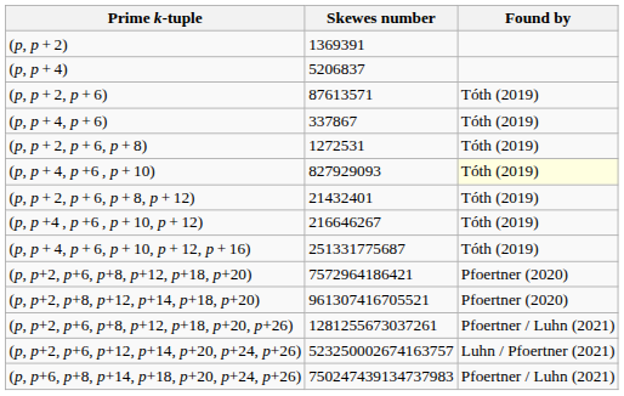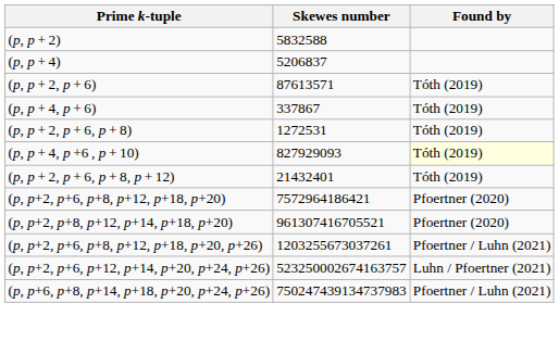 <table class="wikitable" style="text-align:left">
 <tr>
 <th>Prime <em>k</em>-tuple</th>
 <th>Skewes number</th>
 <th>Found by</th>
 </tr>
 <tr>
 <td>(<em>p</em>, <em>p</em> + 2)</td>
-<td>1369391</td>
+<td>5832588</td>
 <td></td>
 </tr>
 <tr>
 <td>(<em>p</em>, <em>p</em> + 4)</td>
 <td>5206837</td>
 <td></td>
 </tr>
 <tr>
 <td>(<em>p</em>, <em>p</em> + 2, <em>p</em> + 6)</td>
 <td>87613571</td>
 <td>Tóth (2019)</td>
 </tr>
 <tr>
 <td>(<em>p</em>, <em>p</em> + 4, <em>p</em> + 6)</td>
 <td>337867</td>
 <td>Tóth (2019)</td>
 </tr>
 <tr>
 <td>(<em>p</em>, <em>p</em> + 2, <em>p</em> + 6, <em>p</em> + 8)</td>
 <td>1272531</td>
 <td>Tóth (2019)</td>
 </tr>
 <tr>
 <td>(<em>p</em>, <em>p</em> + 4, <em>p</em> +6 , <em>p</em> + 10)</td>
 <td>827929093</td>
 <td style="background: lightyellow;">Tóth (2019)</td>
 </tr>
 <tr>
 <td>(<em>p</em>, <em>p</em> + 2, <em>p</em> + 6, <em>p</em> + 8, <em>p</em> + 12)</td>
 <td>21432401</td>
 <td>Tóth (2019)</td>
 </tr>
 <tr>
-<td>(<em>p</em>, <em>p</em> +4 , <em>p</em> +6 , <em>p</em> + 10, <em>p</em> + 12)</td>
-<td>216646267</td>
-<td>Tóth (2019)</td>
-</tr>
-<tr>
-<td>(<em>p</em>, <em>p</em> + 4, <em>p</em> + 6, <em>p</em> + 10, <em>p</em> + 12, <em>p</em> + 16)</td>
-<td>251331775687</td>
-<td>Tóth (2019)</td>
-</tr>
-<tr>
 <td>(<em>p</em>, <em>p</em>+2, <em>p</em>+6, <em>p</em>+8, <em>p</em>+12, <em>p</em>+18, <em>p</em>+20)</td>
 <td>7572964186421</td>
 <td>Pfoertner (2020)</td>
 </tr>
 <tr>
 <td>(<em>p</em>, <em>p</em>+2, <em>p</em>+8, <em>p</em>+12, <em>p</em>+14, <em>p</em>+18, <em>p</em>+20)</td>
 <td>961307416705521</td>
 <td>Pfoertner (2020)</td>
 </tr>
 <tr>
 <td>(<em>p</em>, <em>p</em>+2, <em>p</em>+6, <em>p</em>+8, <em>p</em>+12, <em>p</em>+18, <em>p</em>+20, <em>p</em>+26)</td>
-<td>1281255673037261</td>
+<td>1203255673037261</td>
 <td>Pfoertner / Luhn (2021)</td>
 </tr>
 <tr>
 <td>(<em>p</em>, <em>p</em>+2, <em>p</em>+6, <em>p</em>+12, <em>p</em>+14, <em>p</em>+20, <em>p</em>+24, <em>p</em>+26)</td>
 <td>523250002674163757</td>
 <td>Luhn / Pfoertner (2021)</td>
 </tr>
 <tr>
 <td>(<em>p</em>, <em>p</em>+6, <em>p</em>+8, <em>p</em>+14, <em>p</em>+18, <em>p</em>+20, <em>p</em>+24, <em>p</em>+26)</td>
 <td>750247439134737983</td>
 <td>Pfoertner / Luhn (2021)</td>
 </tr>
 </table>
